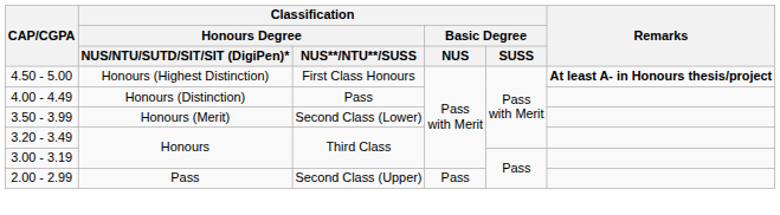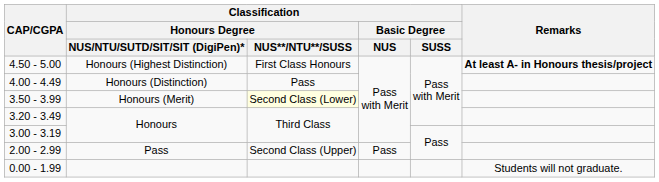 <table class="wikitable" style="text-align: center" ;>
 <tr>
 <th rowspan="3">CAP/CGPA</th>
 <th colspan="4">Classification</th>
 <th rowspan="3">Remarks</th>
 </tr>
 <tr>
 <th colspan="2">Honours Degree</th>
 <th colspan="2">Basic Degree</th>
 </tr>
 <tr>
 <th>NUS/NTU/SUTD/SIT/SIT (DigiPen)*</th>
 <th>NUS**/NTU**/SUSS</th>
 <th>NUS</th>
 <th>SUSS</th>
 </tr>
 <tr>
 <td>4.50 - 5.00</td>
 <td>Honours (Highest Distinction)</td>
 <td>First Class Honours</td>
 <td rowspan="5">Pass<br>with Merit</td>
 <td rowspan="4">Pass<br>with Merit</td>
 <td><strong>At least A- in Honours thesis/project</strong></td>
 </tr>
 <tr>
 <td>4.00 - 4.49</td>
 <td>Honours (Distinction)</td>
 <td>Pass</td>
 <td></td>
 </tr>
 <tr>
 <td>3.50 - 3.99</td>
 <td>Honours (Merit)</td>
-<td>Second Class (Lower)</td>
+<td style="background: lightyellow;">Second Class (Lower)</td>
 <td></td>
 </tr>
 <tr>
 <td>3.20 - 3.49</td>
 <td rowspan="2">Honours</td>
 <td rowspan="2">Third Class</td>
 <td></td>
 </tr>
 <tr>
 <td>3.00 - 3.19</td>
 <td rowspan="2">Pass</td>
 <td></td>
 </tr>
 <tr>
 <td>2.00 - 2.99</td>
 <td>Pass</td>
 <td>Second Class (Upper)</td>
 <td>Pass</td>
 <td></td>
 </tr>
+<tr>
+<td>0.00 - 1.99</td>
+<td></td>
+<td></td>
+<td></td>
+<td></td>
+<td>Students will not graduate.</td>
+</tr>
 </table>
